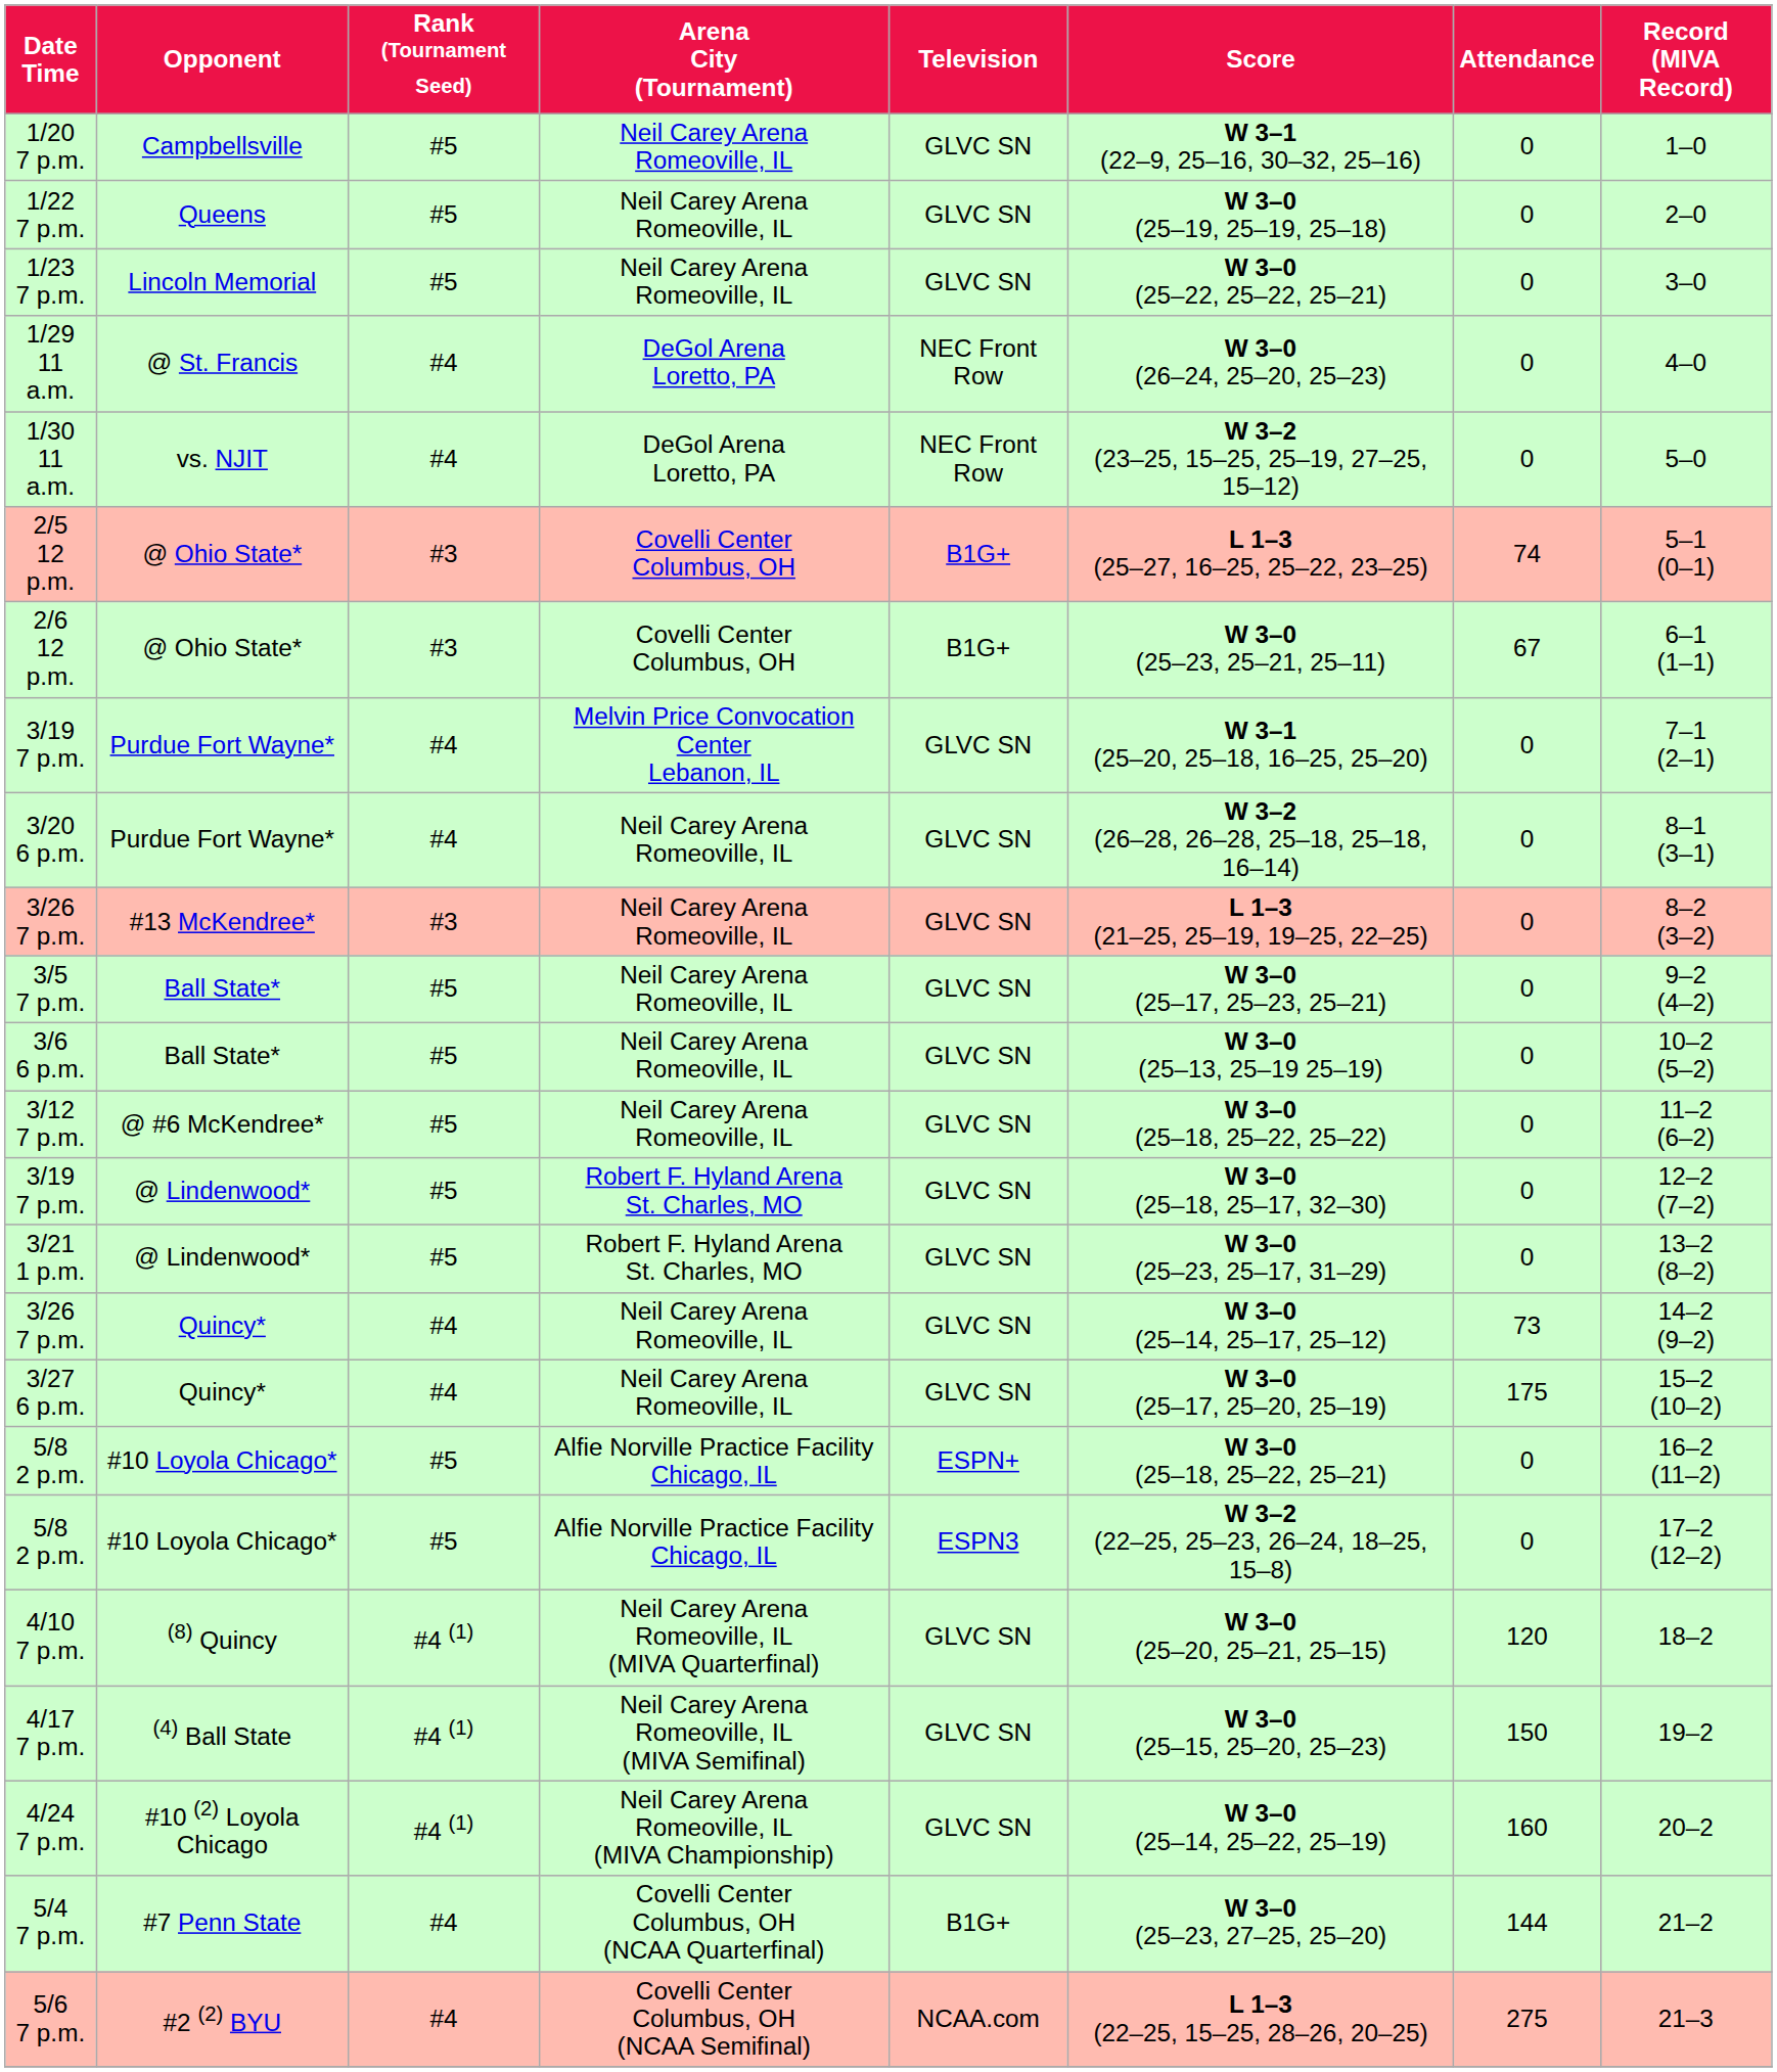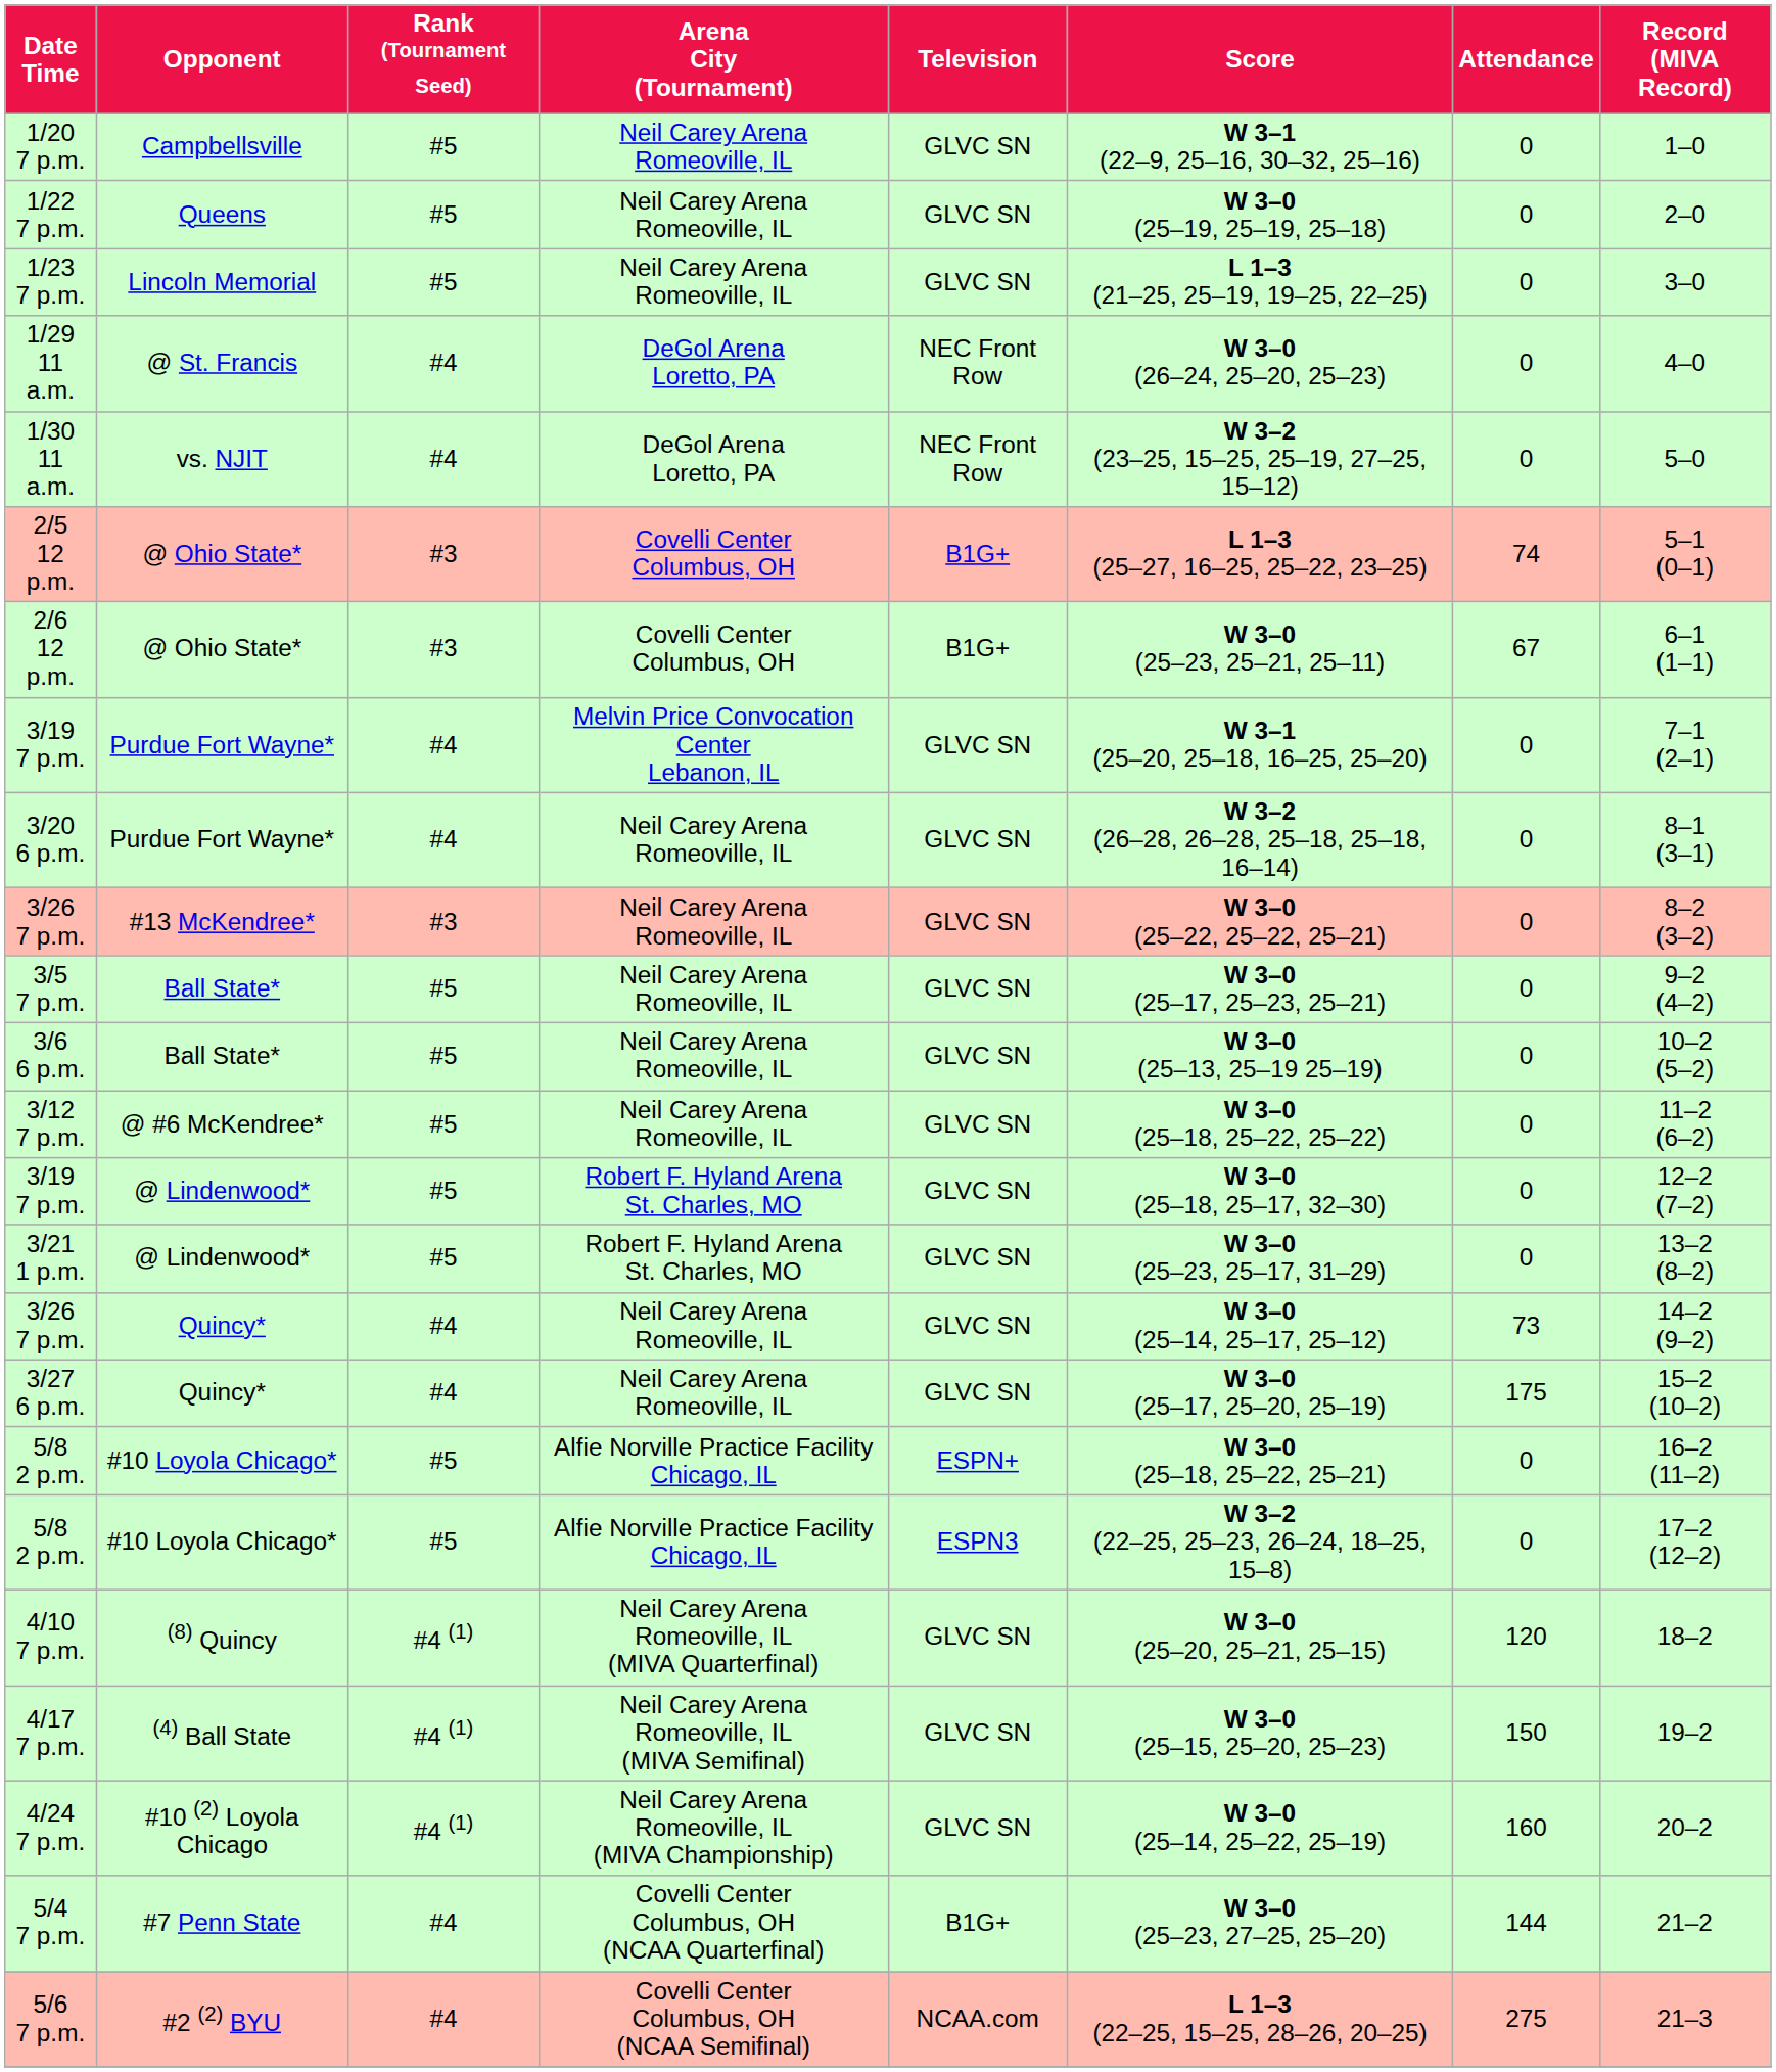 <table class="wikitable sortable" style="width:90%">
 <tr>
 <th style="background:#ED1248; color:#FFFFFF;" scope="col">Date<br>Time</th>
 <th style="background:#ED1248; color:#FFFFFF;" scope="col">Opponent</th>
 <th style="background:#ED1248; color:#FFFFFF;" scope="col">Rank<br><sup>(Tournament Seed)</sup></th>
 <th style="background:#ED1248; color:#FFFFFF;" scope="col">Arena<br>City<br>(Tournament)</th>
 <th style="background:#ED1248; color:#FFFFFF;" scope="col">Television</th>
 <th style="background:#ED1248; color:#FFFFFF;" scope="col">Score</th>
 <th style="background:#ED1248; color:#FFFFFF;" scope="col">Attendance</th>
 <th style="background:#ED1248; color:#FFFFFF;" scope="col">Record<br>(MIVA Record)</th>
 </tr>
 <tr align="center" bgcolor="#ccffcc">
 <td>1/20<br>7 p.m.</td>
 <td><a href='#'>Campbellsville</a></td>
 <td>#5</td>
 <td><a href='#'>Neil Carey Arena</a><br><a href='#'>Romeoville, IL</a></td>
 <td>GLVC SN</td>
 <td><strong>W 3–1</strong><br>(22–9, 25–16, 30–32, 25–16)</td>
 <td>0</td>
 <td>1–0</td>
 </tr>
 <tr align="center" bgcolor="#ccffcc">
 <td>1/22<br>7 p.m.</td>
 <td><a href='#'>Queens</a></td>
 <td>#5</td>
 <td>Neil Carey Arena<br>Romeoville, IL</td>
 <td>GLVC SN</td>
 <td><strong>W 3–0</strong><br>(25–19, 25–19, 25–18)</td>
 <td>0</td>
 <td>2–0</td>
 </tr>
 <tr align="center" bgcolor="#ccffcc">
 <td>1/23<br>7 p.m.</td>
 <td><a href='#'>Lincoln Memorial</a></td>
 <td>#5</td>
 <td>Neil Carey Arena<br>Romeoville, IL</td>
 <td>GLVC SN</td>
-<td><strong>W 3–0</strong><br>(25–22, 25–22, 25–21)</td>
+<td><strong>L 1–3</strong><br>(21–25, 25–19, 19–25, 22–25)</td>
 <td>0</td>
 <td>3–0</td>
 </tr>
 <tr align="center" bgcolor="#ccffcc">
 <td>1/29<br>11 a.m.</td>
 <td>@ <a href='#'>St. Francis</a></td>
 <td>#4</td>
 <td><a href='#'>DeGol Arena</a><br><a href='#'>Loretto, PA</a></td>
 <td>NEC Front Row</td>
 <td><strong>W 3–0</strong><br>(26–24, 25–20, 25–23)</td>
 <td>0</td>
 <td>4–0</td>
 </tr>
 <tr align="center" bgcolor="#ccffcc">
 <td>1/30<br>11 a.m.</td>
 <td>vs. <a href='#'>NJIT</a></td>
 <td>#4</td>
 <td>DeGol Arena<br>Loretto, PA</td>
 <td>NEC Front Row</td>
 <td><strong>W 3–2</strong><br>(23–25, 15–25, 25–19, 27–25, 15–12)</td>
 <td>0</td>
 <td>5–0</td>
 </tr>
 <tr align="center" bgcolor="#ffbbb">
 <td>2/5<br>12 p.m.</td>
 <td>@ <a href='#'>Ohio State*</a></td>
 <td>#3</td>
 <td><a href='#'>Covelli Center</a><br><a href='#'>Columbus, OH</a></td>
 <td><a href='#'>B1G+</a></td>
 <td><strong>L 1–3</strong><br>(25–27, 16–25, 25–22, 23–25)</td>
 <td>74</td>
 <td>5–1<br>(0–1)</td>
 </tr>
 <tr align="center" bgcolor="#ccffcc">
 <td>2/6<br>12 p.m.</td>
 <td>@ Ohio State*</td>
 <td>#3</td>
 <td>Covelli Center<br>Columbus, OH</td>
 <td>B1G+</td>
 <td><strong>W 3–0</strong><br>(25–23, 25–21, 25–11)</td>
 <td>67</td>
 <td>6–1<br>(1–1)</td>
 </tr>
 <tr align="center" bgcolor="#ccffcc">
 <td>3/19<br>7 p.m.</td>
 <td><a href='#'>Purdue Fort Wayne*</a></td>
 <td>#4</td>
 <td><a href='#'>Melvin Price Convocation Center</a><br><a href='#'>Lebanon, IL</a></td>
 <td>GLVC SN</td>
 <td><strong>W 3–1</strong><br>(25–20, 25–18, 16–25, 25–20)</td>
 <td>0</td>
 <td>7–1<br>(2–1)</td>
 </tr>
 <tr align="center" bgcolor="#ccffcc">
 <td>3/20<br>6 p.m.</td>
 <td>Purdue Fort Wayne*</td>
 <td>#4</td>
 <td>Neil Carey Arena<br>Romeoville, IL</td>
 <td>GLVC SN</td>
 <td><strong>W 3–2</strong><br>(26–28, 26–28, 25–18, 25–18, 16–14)</td>
 <td>0</td>
 <td>8–1<br>(3–1)</td>
 </tr>
 <tr align="center" bgcolor="#ffbbb">
 <td>3/26<br>7 p.m.</td>
 <td>#13 <a href='#'>McKendree*</a></td>
 <td>#3</td>
 <td>Neil Carey Arena<br>Romeoville, IL</td>
 <td>GLVC SN</td>
-<td><strong>L 1–3</strong><br>(21–25, 25–19, 19–25, 22–25)</td>
+<td><strong>W 3–0</strong><br>(25–22, 25–22, 25–21)</td>
 <td>0</td>
 <td>8–2<br>(3–2)</td>
 </tr>
 <tr align="center" bgcolor="#ccffcc">
 <td>3/5<br>7 p.m.</td>
 <td><a href='#'>Ball State*</a></td>
 <td>#5</td>
 <td>Neil Carey Arena<br>Romeoville, IL</td>
 <td>GLVC SN</td>
 <td><strong>W 3–0</strong><br>(25–17, 25–23, 25–21)</td>
 <td>0</td>
 <td>9–2<br>(4–2)</td>
 </tr>
 <tr align="center" bgcolor="#ccffcc">
 <td>3/6<br>6 p.m.</td>
 <td>Ball State*</td>
 <td>#5</td>
 <td>Neil Carey Arena<br>Romeoville, IL</td>
 <td>GLVC SN</td>
 <td><strong>W 3–0</strong><br>(25–13, 25–19 25–19)</td>
 <td>0</td>
 <td>10–2<br>(5–2)</td>
 </tr>
 <tr align="center" bgcolor="#ccffcc">
 <td>3/12<br>7 p.m.</td>
 <td>@ #6 McKendree*</td>
 <td>#5</td>
 <td>Neil Carey Arena<br>Romeoville, IL</td>
 <td>GLVC SN</td>
 <td><strong>W 3–0</strong><br>(25–18, 25–22, 25–22)</td>
 <td>0</td>
 <td>11–2<br>(6–2)</td>
 </tr>
 <tr align="center" bgcolor="#ccffcc">
 <td>3/19<br>7 p.m.</td>
 <td>@ <a href='#'>Lindenwood*</a></td>
 <td>#5</td>
 <td><a href='#'>Robert F. Hyland Arena</a><br><a href='#'>St. Charles, MO</a></td>
 <td>GLVC SN</td>
 <td><strong>W 3–0</strong><br>(25–18, 25–17, 32–30)</td>
 <td>0</td>
 <td>12–2<br>(7–2)</td>
 </tr>
 <tr align="center" bgcolor="#ccffcc">
 <td>3/21<br>1 p.m.</td>
 <td>@ Lindenwood*</td>
 <td>#5</td>
 <td>Robert F. Hyland Arena<br>St. Charles, MO</td>
 <td>GLVC SN</td>
 <td><strong>W 3–0</strong><br>(25–23, 25–17, 31–29)</td>
 <td>0</td>
 <td>13–2<br>(8–2)</td>
 </tr>
 <tr align="center" bgcolor="#ccffcc">
 <td>3/26<br>7 p.m.</td>
 <td><a href='#'>Quincy*</a></td>
 <td>#4</td>
 <td>Neil Carey Arena<br>Romeoville, IL</td>
 <td>GLVC SN</td>
 <td><strong>W 3–0</strong><br>(25–14, 25–17, 25–12)</td>
 <td>73</td>
 <td>14–2<br>(9–2)</td>
 </tr>
 <tr align="center" bgcolor="#ccffcc">
 <td>3/27<br>6 p.m.</td>
 <td>Quincy*</td>
 <td>#4</td>
 <td>Neil Carey Arena<br>Romeoville, IL</td>
 <td>GLVC SN</td>
 <td><strong>W 3–0</strong><br>(25–17, 25–20, 25–19)</td>
 <td>175</td>
 <td>15–2<br>(10–2)</td>
 </tr>
 <tr align="center" bgcolor="#ccffcc">
 <td>5/8<br>2 p.m.</td>
 <td>#10 <a href='#'>Loyola Chicago*</a></td>
 <td>#5</td>
 <td>Alfie Norville Practice Facility<br><a href='#'>Chicago, IL</a></td>
 <td><a href='#'>ESPN+</a></td>
 <td><strong>W 3–0</strong><br>(25–18, 25–22, 25–21)</td>
 <td>0</td>
 <td>16–2<br>(11–2)</td>
 </tr>
 <tr align="center" bgcolor="#ccffcc">
 <td>5/8<br>2 p.m.</td>
 <td>#10 Loyola Chicago*</td>
 <td>#5</td>
 <td>Alfie Norville Practice Facility<br><a href='#'>Chicago, IL</a></td>
 <td><a href='#'>ESPN3</a></td>
 <td><strong>W 3–2</strong><br>(22–25, 25–23, 26–24, 18–25, 15–8)</td>
 <td>0</td>
 <td>17–2<br>(12–2)</td>
 </tr>
 <tr align="center" bgcolor="#ccffcc">
 <td>4/10<br>7 p.m.</td>
 <td><sup>(8)</sup> Quincy</td>
 <td>#4 <sup>(1)</sup></td>
 <td>Neil Carey Arena<br>Romeoville, IL<br>(MIVA Quarterfinal)</td>
 <td>GLVC SN</td>
 <td><strong>W 3–0</strong><br>(25–20, 25–21, 25–15)</td>
 <td>120</td>
 <td>18–2</td>
 </tr>
 <tr align="center" bgcolor="#ccffcc">
 <td>4/17<br>7 p.m.</td>
 <td><sup>(4)</sup> Ball State</td>
 <td>#4 <sup>(1)</sup></td>
 <td>Neil Carey Arena<br>Romeoville, IL<br>(MIVA Semifinal)</td>
 <td>GLVC SN</td>
 <td><strong>W 3–0</strong><br>(25–15, 25–20, 25–23)</td>
 <td>150</td>
 <td>19–2</td>
 </tr>
 <tr align="center" bgcolor="#ccffcc">
 <td>4/24<br>7 p.m.</td>
 <td>#10 <sup>(2)</sup> Loyola Chicago</td>
 <td>#4 <sup>(1)</sup></td>
 <td>Neil Carey Arena<br>Romeoville, IL<br>(MIVA Championship)</td>
 <td>GLVC SN</td>
 <td><strong>W 3–0</strong><br>(25–14, 25–22, 25–19)</td>
 <td>160</td>
 <td>20–2</td>
 </tr>
 <tr align="center" bgcolor="#ccffcc">
 <td>5/4<br>7 p.m.</td>
 <td>#7 <a href='#'>Penn State</a></td>
 <td>#4</td>
 <td>Covelli Center<br>Columbus, OH<br>(NCAA Quarterfinal)</td>
 <td>B1G+</td>
 <td><strong>W 3–0</strong><br>(25–23, 27–25, 25–20)</td>
 <td>144</td>
 <td>21–2</td>
 </tr>
 <tr align="center" bgcolor="#ffbbb">
 <td>5/6<br>7 p.m.</td>
 <td>#2 <sup>(2)</sup> <a href='#'>BYU</a></td>
 <td>#4</td>
 <td>Covelli Center<br>Columbus, OH<br>(NCAA Semifinal)</td>
 <td>NCAA.com</td>
 <td><strong>L 1–3</strong><br>(22–25, 15–25, 28–26, 20–25)</td>
 <td>275</td>
 <td>21–3</td>
 </tr>
 <tr>
 </tr>
 </table>
